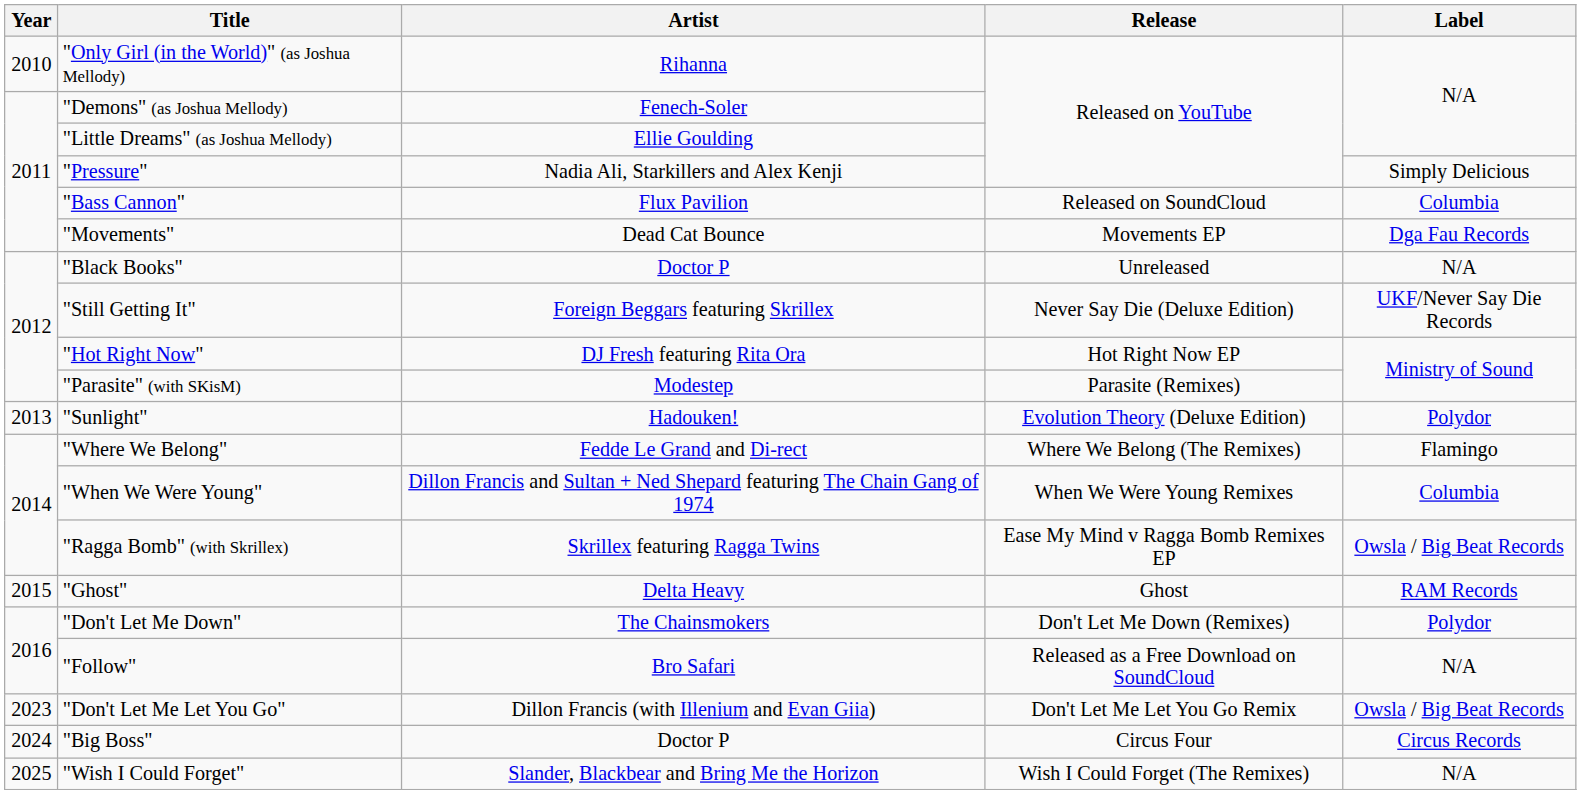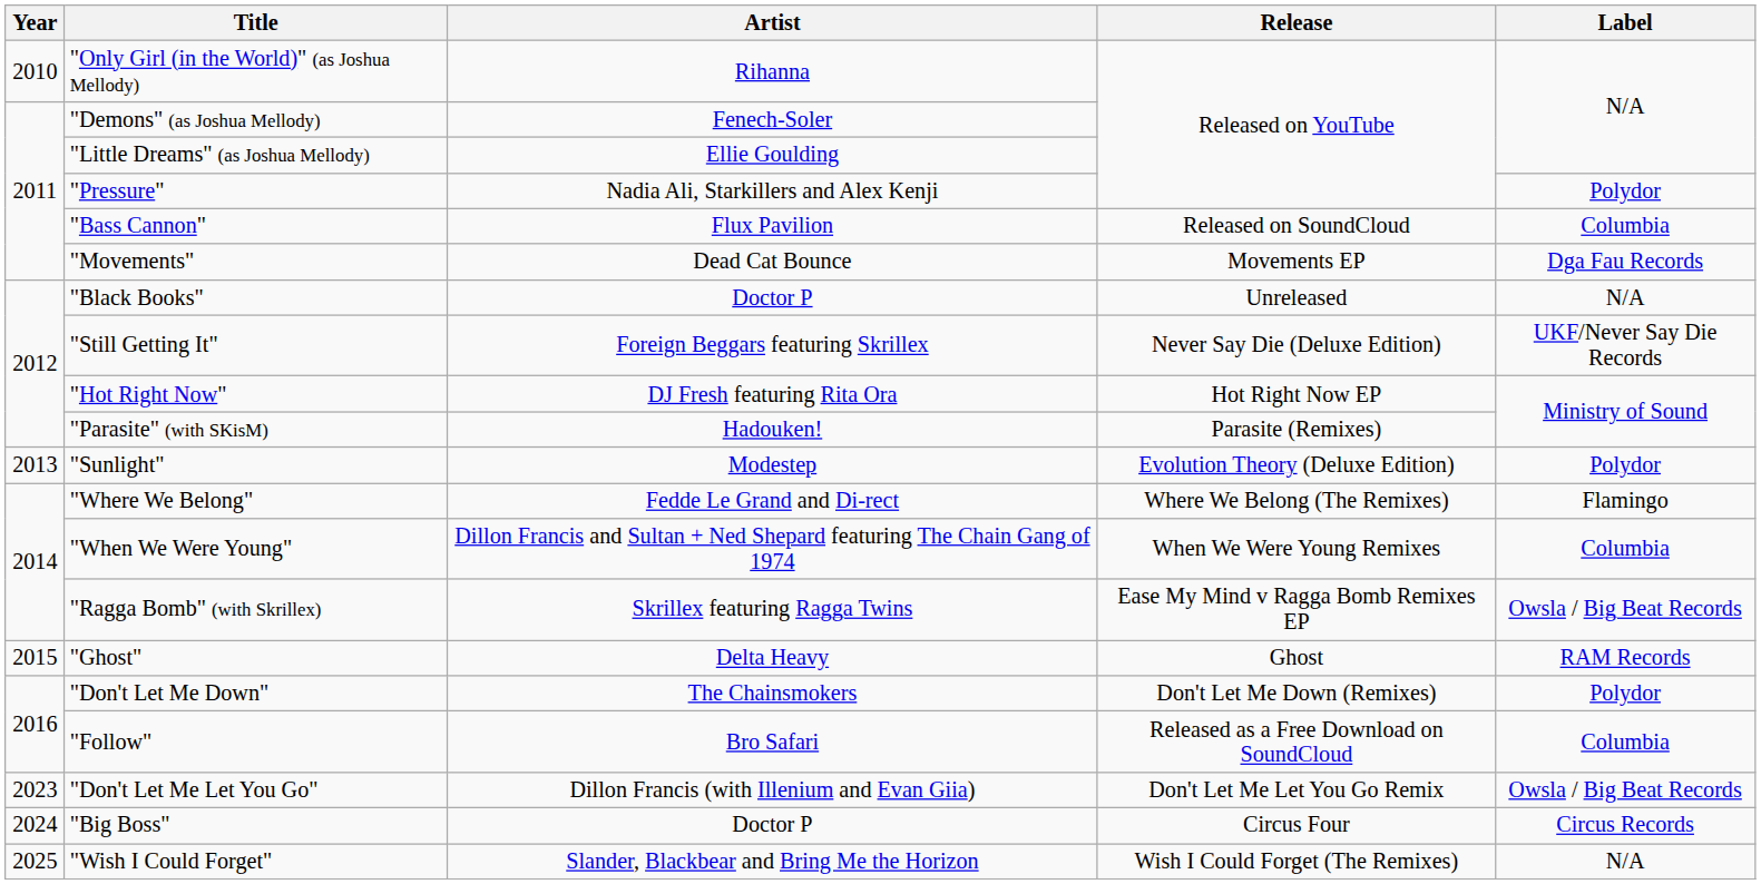 <table class="wikitable">
 <tr>
 <th style="text-align:center; width:35px;">Year</th>
 <th>Title</th>
 <th style="text-align:center;">Artist</th>
 <th>Release</th>
 <th>Label</th>
 </tr>
 <tr>
 <td style="text-align:center;">2010</td>
 <td>"<a href='#'>Only Girl (in the World)</a>" <small>(as Joshua Mellody)</small></td>
 <td style="text-align:center;"><a href='#'>Rihanna</a></td>
 <td rowspan="4" style="text-align:center;">Released on <a href='#'>YouTube</a></td>
 <td rowspan="3" style="text-align:center;">N/A</td>
 </tr>
 <tr>
 <td rowspan="5" style="text-align:center;">2011</td>
 <td>"Demons" <small>(as Joshua Mellody)</small></td>
 <td style="text-align:center;"><a href='#'>Fenech-Soler</a></td>
 </tr>
 <tr>
 <td>"Little Dreams" <small>(as Joshua Mellody)</small></td>
 <td style="text-align:center;"><a href='#'>Ellie Goulding</a></td>
 </tr>
 <tr>
 <td>"<a href='#'>Pressure</a>"</td>
 <td style="text-align:center;">Nadia Ali, Starkillers and Alex Kenji</td>
-<td style="text-align:center;">Simply Delicious</td>
+<td style="text-align:center;"><a href='#'>Polydor</a></td>
 </tr>
 <tr>
 <td>"<a href='#'>Bass Cannon</a>"</td>
 <td style="text-align:center;"><a href='#'>Flux Pavilion</a></td>
 <td style="text-align:center;">Released on SoundCloud</td>
 <td style="text-align:center;"><a href='#'>Columbia</a></td>
 </tr>
 <tr>
 <td>"Movements"</td>
 <td style="text-align:center;">Dead Cat Bounce</td>
 <td style="text-align:center;">Movements EP</td>
 <td style="text-align:center;"><a href='#'>Dga Fau Records</a></td>
 </tr>
 <tr>
 <td rowspan="4" style="text-align:center;">2012</td>
 <td>"Black Books"</td>
 <td style="text-align:center;"><a href='#'>Doctor P</a></td>
 <td style="text-align:center;">Unreleased</td>
 <td style="text-align:center;">N/A</td>
 </tr>
 <tr>
 <td>"Still Getting It"</td>
 <td style="text-align:center;"><a href='#'>Foreign Beggars</a> featuring <a href='#'>Skrillex</a></td>
 <td style="text-align:center;">Never Say Die (Deluxe Edition)</td>
 <td style="text-align:center;"><a href='#'>UKF</a>/Never Say Die Records</td>
 </tr>
 <tr>
 <td>"<a href='#'>Hot Right Now</a>"</td>
 <td style="text-align:center;"><a href='#'>DJ Fresh</a> featuring <a href='#'>Rita Ora</a></td>
 <td style="text-align:center;">Hot Right Now EP</td>
 <td rowspan="2" style="text-align:center;"><a href='#'>Ministry of Sound</a></td>
 </tr>
 <tr>
 <td>"Parasite" <small>(with SKisM)</small></td>
-<td style="text-align:center;"><a href='#'>Modestep</a></td>
+<td style="text-align:center;"><a href='#'>Hadouken!</a></td>
 <td style="text-align:center;">Parasite (Remixes)</td>
 </tr>
 <tr>
 <td style="text-align:center;">2013</td>
 <td>"Sunlight"</td>
-<td style="text-align:center;"><a href='#'>Hadouken!</a></td>
+<td style="text-align:center;"><a href='#'>Modestep</a></td>
 <td style="text-align:center;"><a href='#'>Evolution Theory</a> (Deluxe Edition)</td>
 <td style="text-align:center;"><a href='#'>Polydor</a></td>
 </tr>
 <tr>
 <td rowspan="3" style="text-align:center;">2014</td>
 <td>"Where We Belong"</td>
 <td style="text-align:center;"><a href='#'>Fedde Le Grand</a> and <a href='#'>Di-rect</a></td>
 <td style="text-align:center;">Where We Belong (The Remixes)</td>
 <td style="text-align:center;">Flamingo</td>
 </tr>
 <tr>
 <td>"When We Were Young"</td>
 <td style="text-align:center;"><a href='#'>Dillon Francis</a> and <a href='#'>Sultan + Ned Shepard</a> featuring <a href='#'>The Chain Gang of 1974</a></td>
 <td style="text-align:center;">When We Were Young Remixes</td>
 <td style="text-align:center;"><a href='#'>Columbia</a></td>
 </tr>
 <tr>
 <td>"Ragga Bomb" <small>(with Skrillex)</small></td>
 <td style="text-align:center;"><a href='#'>Skrillex</a> featuring <a href='#'>Ragga Twins</a></td>
 <td style="text-align:center;">Ease My Mind v Ragga Bomb Remixes EP</td>
 <td style="text-align:center;"><a href='#'>Owsla</a> / <a href='#'>Big Beat Records</a></td>
 </tr>
 <tr>
 <td style="text-align:center;">2015</td>
 <td>"Ghost"</td>
 <td style="text-align:center;"><a href='#'>Delta Heavy</a></td>
 <td style="text-align:center;">Ghost</td>
 <td style="text-align:center;"><a href='#'>RAM Records</a></td>
 </tr>
 <tr>
 <td rowspan="2" style="text-align:center;">2016</td>
 <td>"Don't Let Me Down"</td>
 <td style="text-align:center;"><a href='#'>The Chainsmokers</a></td>
 <td style="text-align:center;">Don't Let Me Down (Remixes)</td>
 <td style="text-align:center;"><a href='#'>Polydor</a></td>
 </tr>
 <tr>
 <td>"Follow"</td>
 <td style="text-align:center;"><a href='#'>Bro Safari</a></td>
 <td style="text-align:center;">Released as a Free Download on <a href='#'>SoundCloud</a></td>
-<td style="text-align:center;">N/A</td>
+<td style="text-align:center;"><a href='#'>Columbia</a></td>
 </tr>
 <tr>
 <td style="text-align:center;">2023</td>
 <td>"Don't Let Me Let You Go"</td>
 <td style="text-align:center;">Dillon Francis (with <a href='#'>Illenium</a> and <a href='#'>Evan Giia</a>)</td>
 <td style="text-align:center;">Don't Let Me Let You Go Remix</td>
 <td style="text-align:center;"><a href='#'>Owsla</a> / <a href='#'>Big Beat Records</a></td>
 </tr>
 <tr>
 <td style="text-align:center;">2024</td>
 <td>"Big Boss"</td>
 <td style="text-align:center;">Doctor P</td>
 <td style="text-align:center;">Circus Four</td>
 <td style="text-align:center;"><a href='#'>Circus Records</a></td>
 </tr>
 <tr>
 <td style="text-align:center;">2025</td>
 <td>"Wish I Could Forget"</td>
 <td style="text-align:center;"><a href='#'>Slander</a>, <a href='#'>Blackbear</a> and <a href='#'>Bring Me the Horizon</a></td>
 <td style="text-align:center;">Wish I Could Forget (The Remixes)</td>
 <td style="text-align:center;">N/A</td>
 </tr>
 <tr>
 </tr>
 </table>
